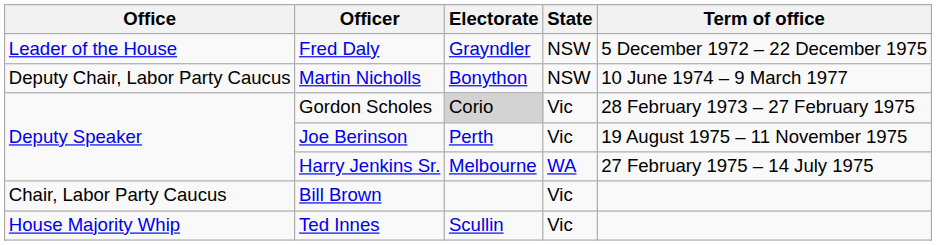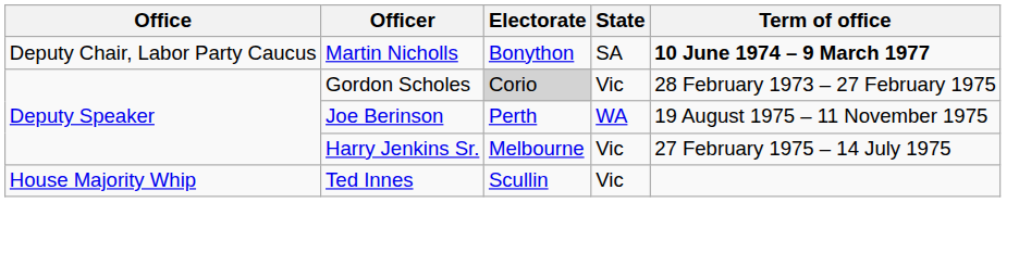 <table class="wikitable sortable">
 <tr>
 <th>Office</th>
 <th>Officer</th>
 <th>Electorate</th>
 <th>State</th>
 <th>Term of office</th>
 </tr>
 <tr>
-<td><a href='#'>Leader of the House</a></td>
-<td><a href='#'>Fred Daly</a></td>
-<td><a href='#'>Grayndler</a></td>
-<td>NSW</td>
-<td>5 December 1972 – 22 December 1975</td>
-</tr>
-<tr>
 <td>Deputy Chair, Labor Party Caucus</td>
 <td><a href='#'>Martin Nicholls</a></td>
 <td><a href='#'>Bonython</a></td>
-<td>NSW</td>
-<td>10 June 1974 – 9 March 1977</td>
+<td>SA</td>
+<td><strong>10 June 1974 – 9 March 1977</strong></td>
 </tr>
 <tr>
 <td rowspan=3><a href='#'>Deputy Speaker</a></td>
 <td>Gordon Scholes</td>
 <td style="background: lightgrey;">Corio</td>
 <td>Vic</td>
 <td>28 February 1973 – 27 February 1975</td>
 </tr>
 <tr>
 <td><a href='#'>Joe Berinson</a></td>
 <td><a href='#'>Perth</a></td>
-<td>Vic</td>
+<td><a href='#'>WA</a></td>
 <td>19 August 1975 – 11 November 1975</td>
 </tr>
 <tr>
 <td><a href='#'>Harry Jenkins Sr.</a></td>
 <td><a href='#'>Melbourne</a></td>
-<td><a href='#'>WA</a></td>
+<td>Vic</td>
 <td>27 February 1975 – 14 July 1975</td>
-</tr>
-<tr>
-<td>Chair, Labor Party Caucus</td>
-<td><a href='#'>Bill Brown</a></td>
-<td></td>
-<td>Vic</td>
-<td></td>
 </tr>
 <tr>
 <td><a href='#'>House Majority Whip</a></td>
 <td><a href='#'>Ted Innes</a></td>
 <td><a href='#'>Scullin</a></td>
 <td>Vic</td>
 <td></td>
 </tr>
 </table>
